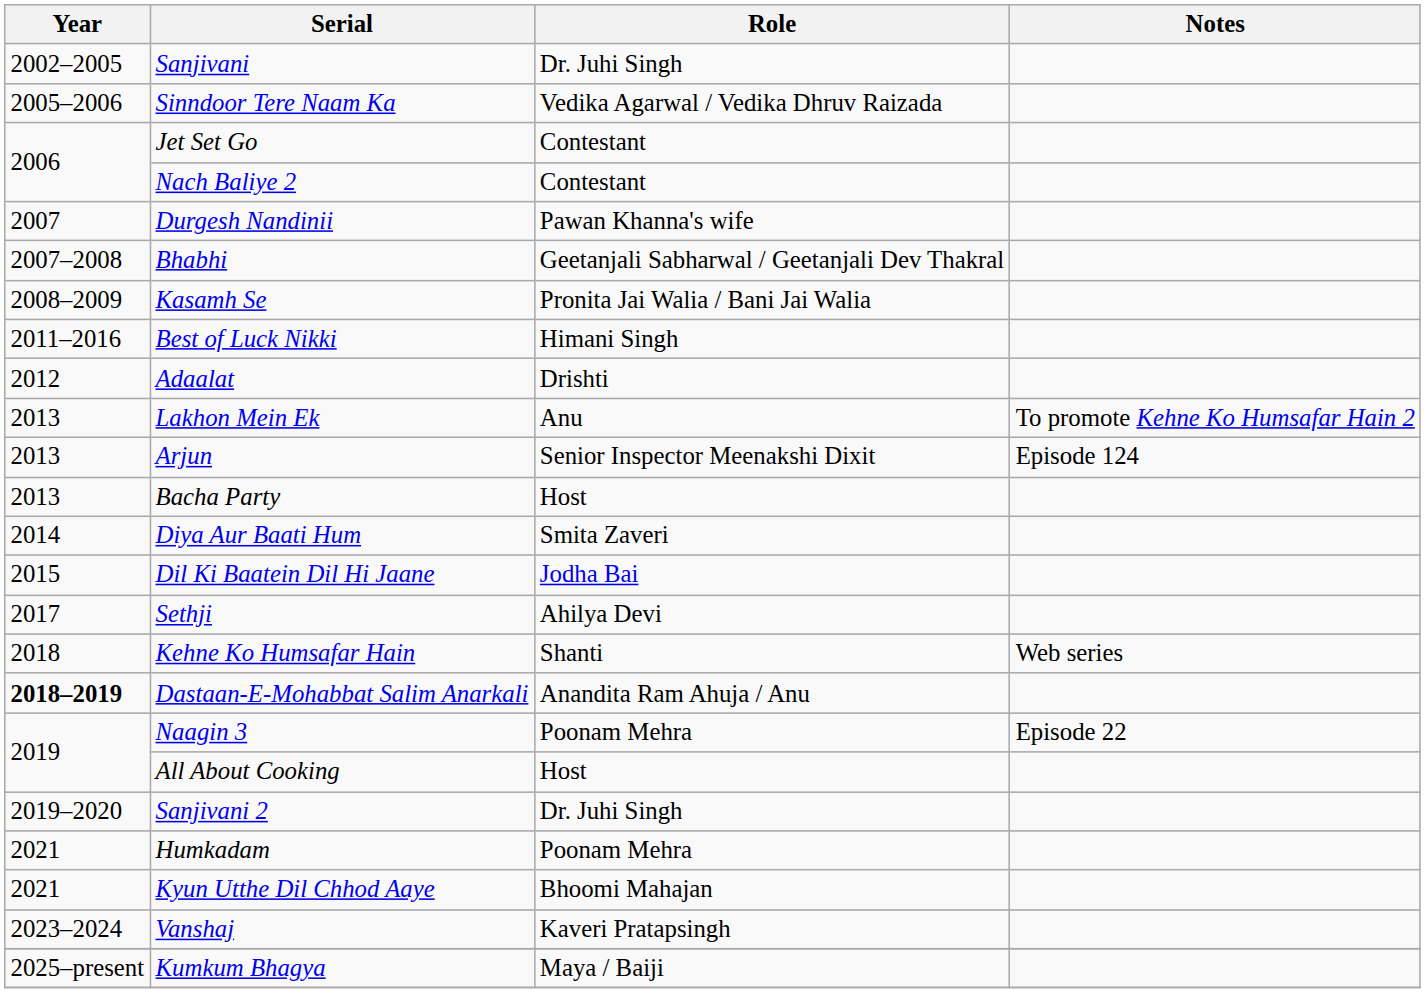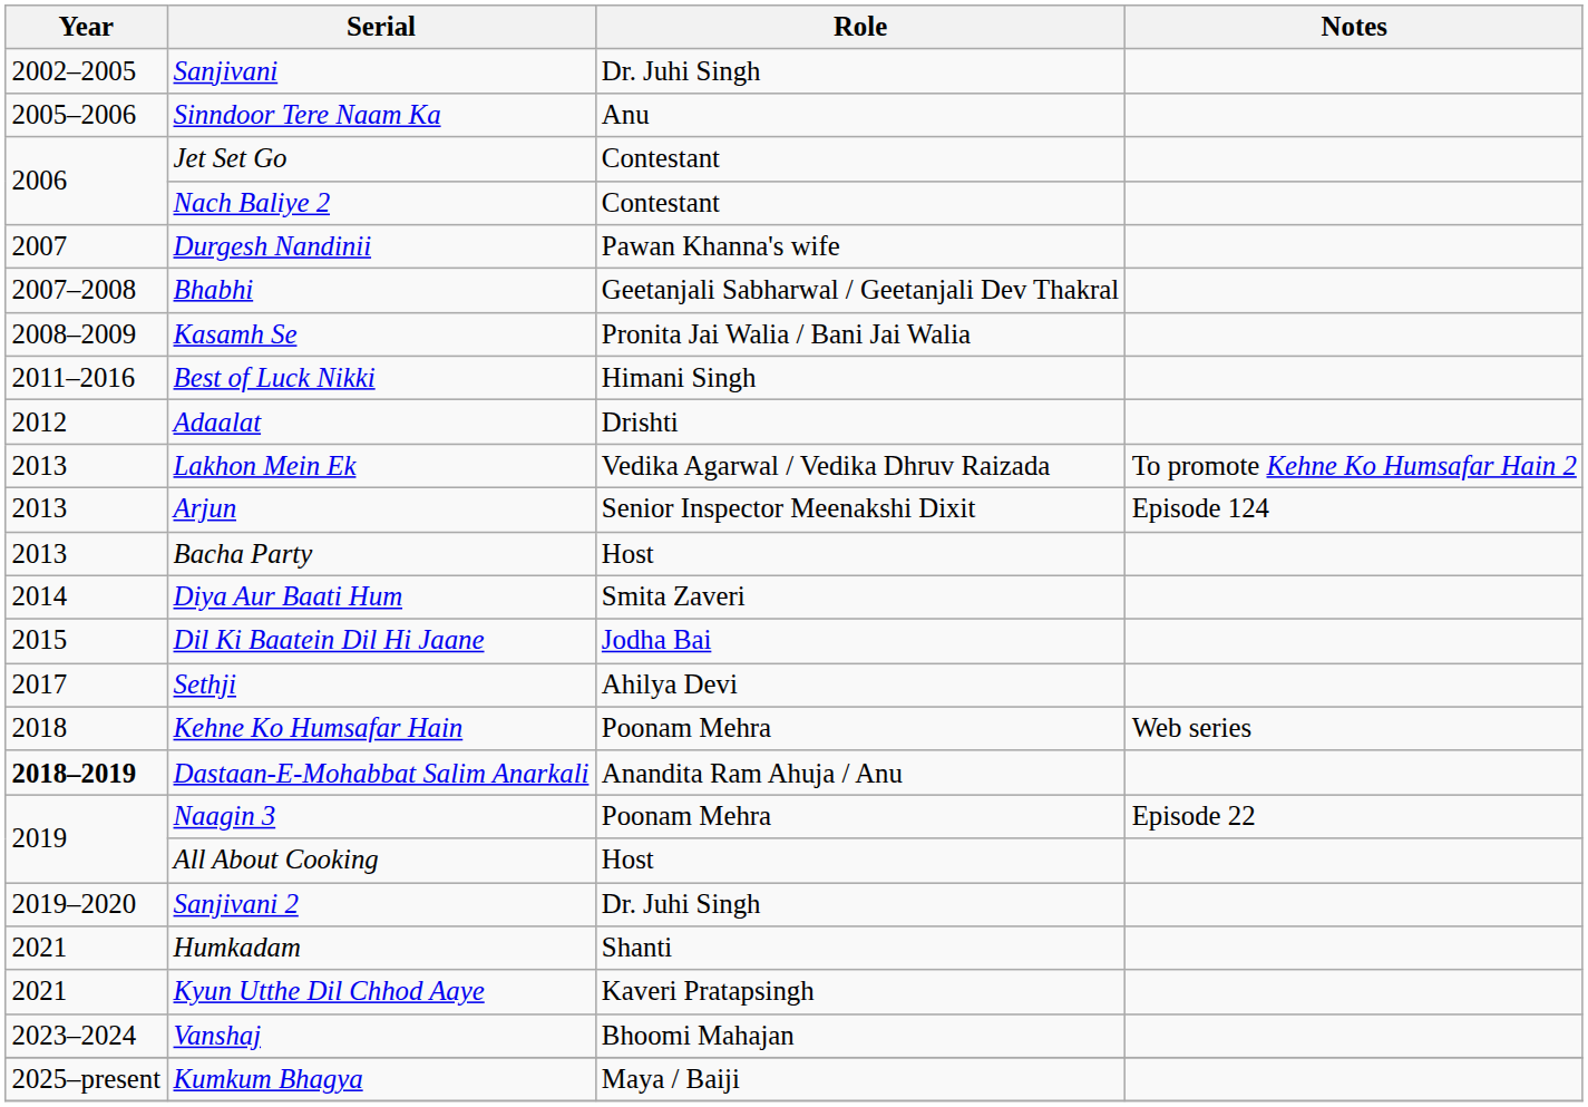 <table class="wikitable sortable">
 <tr>
 <th>Year</th>
 <th>Serial</th>
 <th>Role</th>
 <th>Notes</th>
 </tr>
 <tr>
 <td>2002–2005</td>
 <td><em><a href='#'>Sanjivani</a></em></td>
 <td>Dr. Juhi Singh</td>
 <td></td>
 </tr>
 <tr>
 <td>2005–2006</td>
 <td><em><a href='#'>Sinndoor Tere Naam Ka</a></em></td>
-<td>Vedika Agarwal / Vedika Dhruv Raizada</td>
+<td>Anu</td>
 <td></td>
 </tr>
 <tr>
 <td rowspan="2">2006</td>
 <td><em>Jet Set Go</em></td>
 <td>Contestant</td>
 <td></td>
 </tr>
 <tr>
 <td><em><a href='#'>Nach Baliye 2</a></em></td>
 <td>Contestant</td>
 <td></td>
 </tr>
 <tr>
 <td>2007</td>
 <td><em><a href='#'>Durgesh Nandinii</a></em></td>
 <td>Pawan Khanna's wife</td>
 <td></td>
 </tr>
 <tr>
 <td>2007–2008</td>
 <td><em><a href='#'>Bhabhi</a></em></td>
 <td>Geetanjali Sabharwal / Geetanjali Dev Thakral</td>
 <td></td>
 </tr>
 <tr>
 <td>2008–2009</td>
 <td><em><a href='#'>Kasamh Se</a></em></td>
 <td>Pronita Jai Walia / Bani Jai Walia</td>
 <td></td>
 </tr>
 <tr>
 <td>2011–2016</td>
 <td><em><a href='#'>Best of Luck Nikki</a></em></td>
 <td>Himani Singh</td>
 <td></td>
 </tr>
 <tr>
 <td>2012</td>
 <td><em><a href='#'>Adaalat</a></em></td>
 <td>Drishti</td>
 <td></td>
 </tr>
 <tr>
 <td>2013</td>
 <td><em><a href='#'>Lakhon Mein Ek</a></em></td>
-<td>Anu</td>
+<td>Vedika Agarwal / Vedika Dhruv Raizada</td>
 <td>To promote <em><a href='#'>Kehne Ko Humsafar Hain 2</a></em></td>
 </tr>
 <tr>
 <td>2013</td>
 <td><em><a href='#'>Arjun</a></em></td>
 <td>Senior Inspector Meenakshi Dixit</td>
 <td>Episode 124</td>
 </tr>
 <tr>
 <td>2013</td>
 <td><em>Bacha Party</em></td>
 <td>Host</td>
 <td></td>
 </tr>
 <tr>
 <td>2014</td>
 <td><em><a href='#'>Diya Aur Baati Hum</a></em></td>
 <td>Smita Zaveri</td>
 <td></td>
 </tr>
 <tr>
 <td>2015</td>
 <td><em><a href='#'>Dil Ki Baatein Dil Hi Jaane</a></em></td>
 <td><a href='#'>Jodha Bai</a></td>
 <td></td>
 </tr>
 <tr>
 <td>2017</td>
 <td><em><a href='#'>Sethji</a></em></td>
 <td>Ahilya Devi</td>
 <td></td>
 </tr>
 <tr>
 <td>2018</td>
 <td><em><a href='#'>Kehne Ko Humsafar Hain</a></em></td>
-<td>Shanti</td>
+<td>Poonam Mehra</td>
 <td>Web series</td>
 </tr>
 <tr>
 <td><strong>2018–2019</strong></td>
 <td><em><a href='#'>Dastaan-E-Mohabbat Salim Anarkali</a></em></td>
 <td>Anandita Ram Ahuja / Anu</td>
 <td></td>
 </tr>
 <tr>
 <td rowspan="2">2019</td>
 <td><em><a href='#'>Naagin 3</a></em></td>
 <td>Poonam Mehra</td>
 <td>Episode 22</td>
 </tr>
 <tr>
 <td><em>All About Cooking</em></td>
 <td>Host</td>
 <td></td>
 </tr>
 <tr>
 <td>2019–2020</td>
 <td><em><a href='#'>Sanjivani 2</a></em></td>
 <td>Dr. Juhi Singh</td>
 <td></td>
 </tr>
 <tr>
 <td>2021</td>
 <td><em>Humkadam</em></td>
-<td>Poonam Mehra</td>
+<td>Shanti</td>
 <td></td>
 </tr>
 <tr>
 <td>2021</td>
 <td><em><a href='#'>Kyun Utthe Dil Chhod Aaye</a></em></td>
-<td>Bhoomi Mahajan</td>
+<td>Kaveri Pratapsingh</td>
 <td></td>
 </tr>
 <tr>
 <td>2023–2024</td>
 <td><em><a href='#'>Vanshaj</a></em></td>
-<td>Kaveri Pratapsingh</td>
+<td>Bhoomi Mahajan</td>
 <td></td>
 </tr>
 <tr>
 </tr>
 <tr>
 <td>2025–present</td>
 <td><em><a href='#'>Kumkum Bhagya</a></em></td>
 <td>Maya / Baiji</td>
 <td></td>
 </tr>
 <tr>
 </tr>
 </table>
